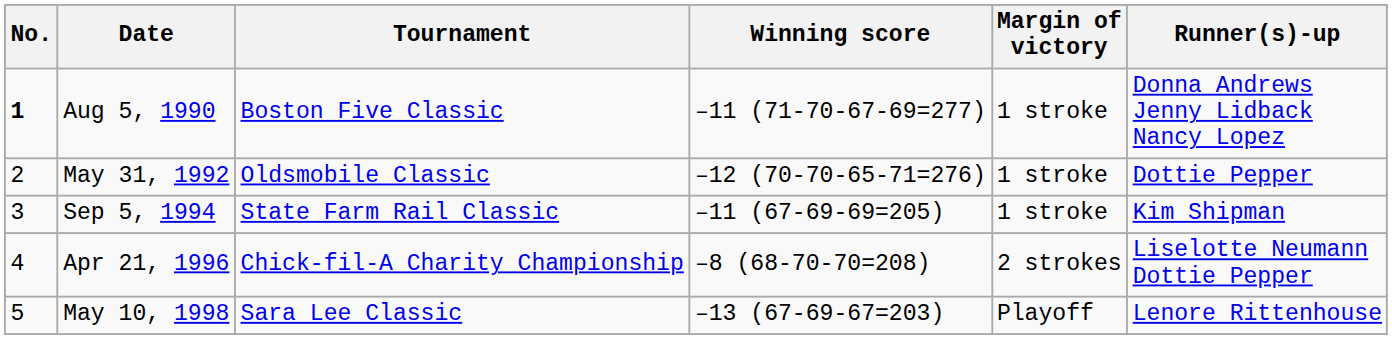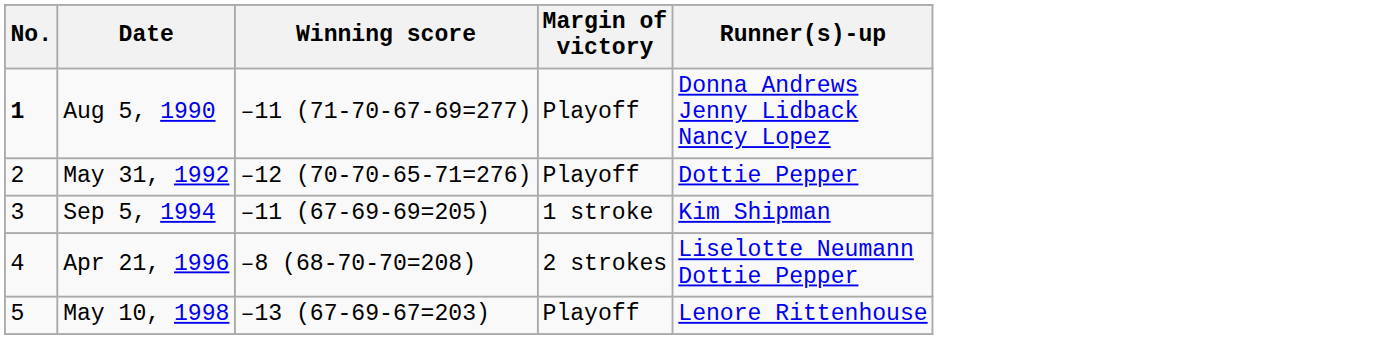 <table class="wikitable" style="font-size:95%;">
 <tr>
 <th>No.</th>
 <th>Date</th>
-<th>Tournament</th>
 <th>Winning score</th>
 <th>Margin of<br>victory</th>
 <th>Runner(s)-up</th>
 </tr>
 <tr>
 <td><strong>1</strong></td>
 <td>Aug 5, <a href='#'>1990</a></td>
-<td><a href='#'>Boston Five Classic</a></td>
 <td>–11 (71-70-67-69=277)</td>
-<td>1 stroke</td>
+<td>Playoff</td>
 <td> <a href='#'>Donna Andrews</a><br>  <a href='#'>Jenny Lidback</a><br> <a href='#'>Nancy Lopez</a></td>
 </tr>
 <tr>
 <td>2</td>
 <td>May 31, <a href='#'>1992</a></td>
-<td><a href='#'>Oldsmobile Classic</a></td>
 <td>–12 (70-70-65-71=276)</td>
-<td>1 stroke</td>
+<td>Playoff</td>
 <td> <a href='#'>Dottie Pepper</a></td>
 </tr>
 <tr>
 <td>3</td>
 <td>Sep 5, <a href='#'>1994</a></td>
-<td><a href='#'>State Farm Rail Classic</a></td>
 <td>–11 (67-69-69=205)</td>
 <td>1 stroke</td>
 <td> <a href='#'>Kim Shipman</a></td>
 </tr>
 <tr>
 <td>4</td>
 <td>Apr 21, <a href='#'>1996</a></td>
-<td><a href='#'>Chick-fil-A Charity Championship</a></td>
 <td>–8 (68-70-70=208)</td>
 <td>2 strokes</td>
 <td> <a href='#'>Liselotte Neumann</a><br> <a href='#'>Dottie Pepper</a></td>
 </tr>
 <tr>
 <td>5</td>
 <td>May 10, <a href='#'>1998</a></td>
-<td><a href='#'>Sara Lee Classic</a></td>
 <td>–13 (67-69-67=203)</td>
 <td>Playoff</td>
 <td> <a href='#'>Lenore Rittenhouse</a></td>
 </tr>
 </table>
